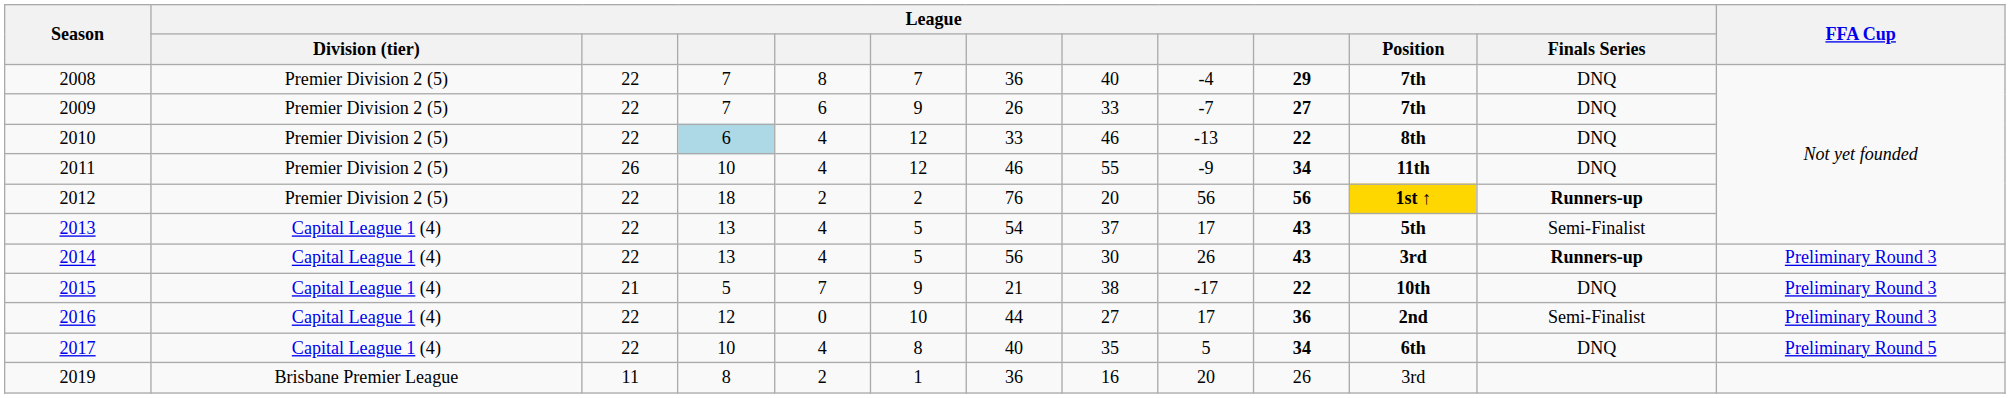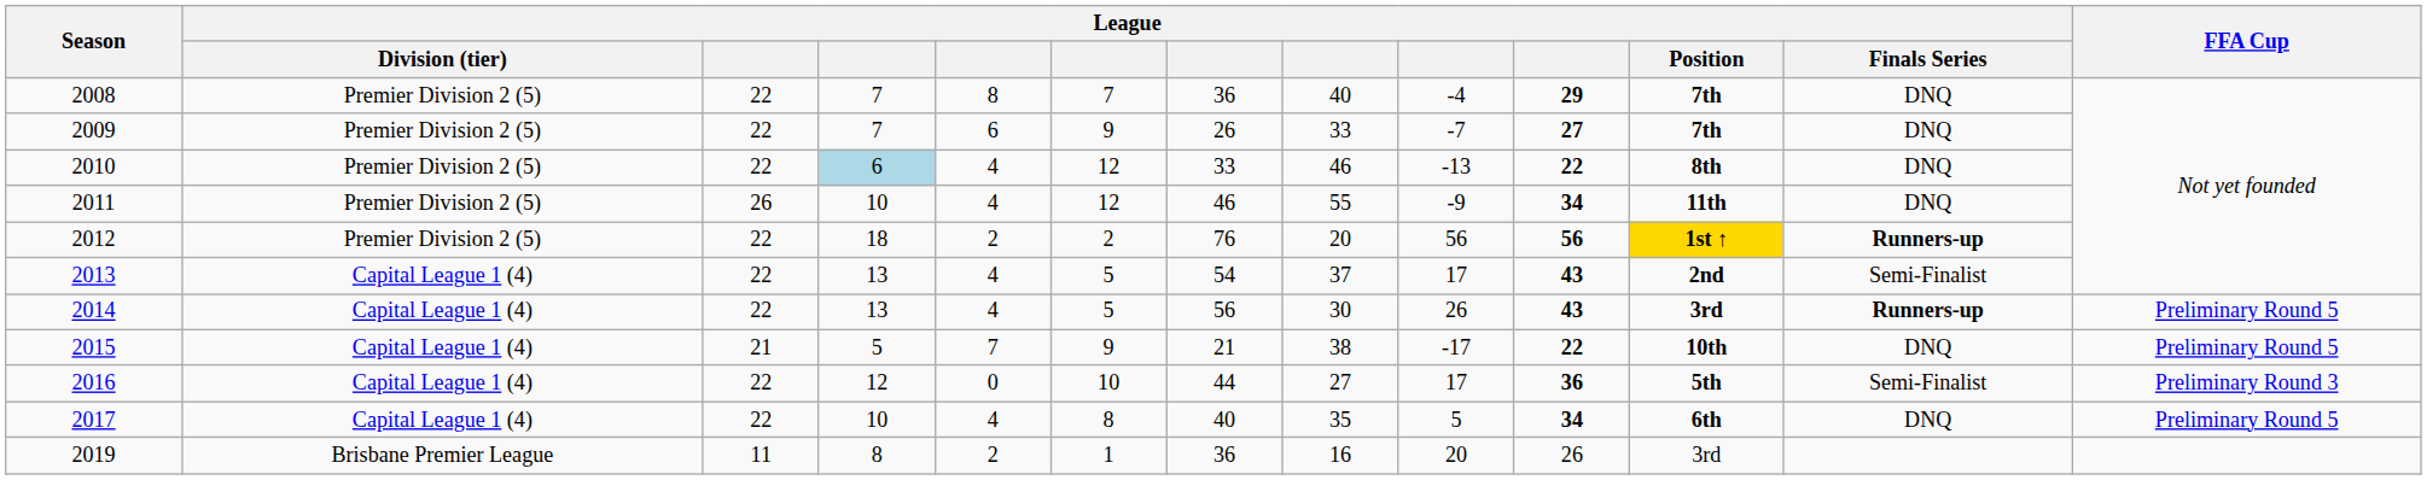 <table class="wikitable" style="text-align:center; font-size:85%;width:95%; text-align:center">
 <tr>
 <th rowspan=2 width=3%>Season</th>
 <th rowspan=1 colspan=11 width=28%>League</th>
 <th rowspan=2 width=6%><a href='#'>FFA Cup</a></th>
 </tr>
 <tr>
 <th width=9%>Division (tier)</th>
 <th width=2%></th>
 <th width=2%></th>
 <th width=2%></th>
 <th width=2%></th>
 <th width=2%></th>
 <th width=2%></th>
 <th width=2%></th>
 <th width=2%></th>
 <th width=2%>Position</th>
 <th width=5%>Finals Series</th>
 </tr>
 <tr>
 <td>2008</td>
 <td>Premier Division 2 (5)</td>
 <td>22</td>
 <td>7</td>
 <td>8</td>
 <td>7</td>
 <td>36</td>
 <td>40</td>
 <td>-4</td>
 <td><strong>29</strong></td>
 <td><strong>7th</strong></td>
 <td>DNQ</td>
 <td rowspan=6><em>Not yet founded</em></td>
 </tr>
 <tr>
 <td>2009</td>
 <td>Premier Division 2 (5)</td>
 <td>22</td>
 <td>7</td>
 <td>6</td>
 <td>9</td>
 <td>26</td>
 <td>33</td>
 <td>-7</td>
 <td><strong>27</strong></td>
 <td><strong>7th</strong></td>
 <td>DNQ</td>
 </tr>
 <tr>
 <td>2010</td>
 <td>Premier Division 2 (5)</td>
 <td>22</td>
 <td style="background: lightblue;">6</td>
 <td>4</td>
 <td>12</td>
 <td>33</td>
 <td>46</td>
 <td>-13</td>
 <td><strong>22</strong></td>
 <td><strong>8th</strong></td>
 <td>DNQ</td>
 </tr>
 <tr>
 <td>2011</td>
 <td>Premier Division 2 (5)</td>
 <td>26</td>
 <td>10</td>
 <td>4</td>
 <td>12</td>
 <td>46</td>
 <td>55</td>
 <td>-9</td>
 <td><strong>34</strong></td>
 <td><strong>11th</strong></td>
 <td>DNQ</td>
 </tr>
 <tr>
 <td>2012</td>
 <td>Premier Division 2 (5)</td>
 <td>22</td>
 <td>18</td>
 <td>2</td>
 <td>2</td>
 <td>76</td>
 <td>20</td>
 <td>56</td>
 <td><strong>56</strong></td>
 <td bgcolor=gold><strong>1st ↑</strong></td>
 <td><strong>Runners-up</strong></td>
 </tr>
 <tr>
 <td><a href='#'>2013</a></td>
 <td><a href='#'>Capital League 1</a>  (4)</td>
 <td>22</td>
 <td>13</td>
 <td>4</td>
 <td>5</td>
 <td>54</td>
 <td>37</td>
 <td>17</td>
 <td><strong>43</strong></td>
-<td><strong>5th</strong></td>
+<td><strong>2nd</strong></td>
 <td>Semi-Finalist</td>
 </tr>
 <tr>
 <td><a href='#'>2014</a></td>
 <td><a href='#'>Capital League 1</a>  (4)</td>
 <td>22</td>
 <td>13</td>
 <td>4</td>
 <td>5</td>
 <td>56</td>
 <td>30</td>
 <td>26</td>
 <td><strong>43</strong></td>
 <td><strong>3rd</strong></td>
 <td><strong>Runners-up</strong></td>
-<td><a href='#'>Preliminary Round 3</a></td>
+<td><a href='#'>Preliminary Round 5</a></td>
 </tr>
 <tr>
 <td><a href='#'>2015</a></td>
 <td><a href='#'>Capital League 1</a>  (4)</td>
 <td>21</td>
 <td>5</td>
 <td>7</td>
 <td>9</td>
 <td>21</td>
 <td>38</td>
 <td>-17</td>
 <td><strong>22</strong></td>
 <td><strong>10th</strong></td>
 <td>DNQ</td>
-<td><a href='#'>Preliminary Round 3</a></td>
+<td><a href='#'>Preliminary Round 5</a></td>
 </tr>
 <tr>
 <td><a href='#'>2016</a></td>
 <td><a href='#'>Capital League 1</a>  (4)</td>
 <td>22</td>
 <td>12</td>
 <td>0</td>
 <td>10</td>
 <td>44</td>
 <td>27</td>
 <td>17</td>
 <td><strong>36</strong></td>
-<td><strong>2nd</strong></td>
+<td><strong>5th</strong></td>
 <td>Semi-Finalist</td>
 <td><a href='#'>Preliminary Round 3</a></td>
 </tr>
 <tr>
 <td><a href='#'>2017</a></td>
 <td><a href='#'>Capital League 1</a>  (4)</td>
 <td>22</td>
 <td>10</td>
 <td>4</td>
 <td>8</td>
 <td>40</td>
 <td>35</td>
 <td>5</td>
 <td><strong>34</strong></td>
 <td><strong>6th</strong></td>
 <td>DNQ</td>
 <td><a href='#'>Preliminary Round 5</a></td>
 </tr>
 <tr>
 <td>2019</td>
 <td>Brisbane Premier League</td>
 <td>11</td>
 <td>8</td>
 <td>2</td>
 <td>1</td>
 <td>36</td>
 <td>16</td>
 <td>20</td>
 <td>26</td>
 <td>3rd</td>
 <td></td>
 <td></td>
 </tr>
 </table>
